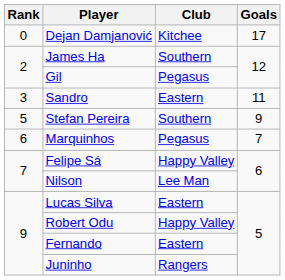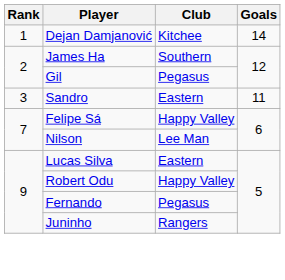 <table class="wikitable" style="text-align:center">
 <tr>
 <th>Rank</th>
 <th>Player</th>
 <th>Club</th>
 <th>Goals</th>
 </tr>
 <tr>
-<td rowspan="1">0</td>
+<td rowspan="1">1</td>
 <td style="text-align:left;"> <a href='#'>Dejan Damjanović</a></td>
 <td style="text-align:left;"><a href='#'>Kitchee</a></td>
-<td rowspan="1">17</td>
+<td rowspan="1">14</td>
 </tr>
 <tr>
 <td rowspan="2">2</td>
 <td style="text-align:left;"> <a href='#'>James Ha</a></td>
 <td style="text-align:left;"><a href='#'>Southern</a></td>
 <td rowspan="2">12</td>
 </tr>
 <tr>
 <td style="text-align:left;"> <a href='#'>Gil</a></td>
 <td style="text-align:left;"><a href='#'>Pegasus</a></td>
 </tr>
 <tr>
 <td rowspan="1">3</td>
 <td style="text-align:left;"> <a href='#'>Sandro</a></td>
 <td style="text-align:left;"><a href='#'>Eastern</a></td>
 <td rowspan="1">11</td>
-</tr>
-<tr>
-<td rowspan="1">5</td>
-<td style="text-align:left;"> <a href='#'>Stefan Pereira</a></td>
-<td style="text-align:left;"><a href='#'>Southern</a></td>
-<td rowspan="1">9</td>
-</tr>
-<tr>
-<td rowspan="1">6</td>
-<td style="text-align:left;"> <a href='#'>Marquinhos</a></td>
-<td style="text-align:left;"><a href='#'>Pegasus</a></td>
-<td rowspan="1">7</td>
 </tr>
 <tr>
 <td rowspan="2">7</td>
 <td style="text-align:left;"> <a href='#'>Felipe Sá</a></td>
 <td style="text-align:left;"><a href='#'>Happy Valley</a></td>
 <td rowspan="2">6</td>
 </tr>
 <tr>
 <td style="text-align:left;"> <a href='#'>Nilson</a></td>
 <td style="text-align:left;"><a href='#'>Lee Man</a></td>
 </tr>
 <tr>
 <td rowspan="4">9</td>
 <td style="text-align:left;"> <a href='#'>Lucas Silva</a></td>
 <td style="text-align:left;"><a href='#'>Eastern</a></td>
 <td rowspan="4">5</td>
 </tr>
 <tr>
 <td style="text-align:left;"> <a href='#'>Robert Odu</a></td>
 <td style="text-align:left;"><a href='#'>Happy Valley</a></td>
 </tr>
 <tr>
 <td style="text-align:left;"> <a href='#'>Fernando</a></td>
-<td style="text-align:left;"><a href='#'>Eastern</a></td>
+<td style="text-align:left;"><a href='#'>Pegasus</a></td>
 </tr>
 <tr>
 <td style="text-align:left;"> <a href='#'>Juninho</a></td>
 <td style="text-align:left;"><a href='#'>Rangers</a></td>
 </tr>
 </table>
